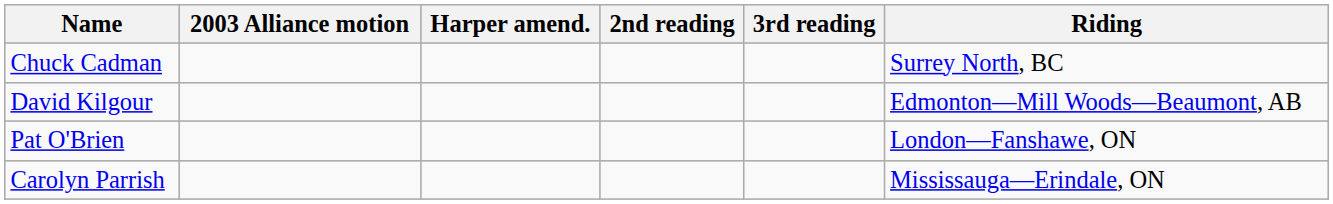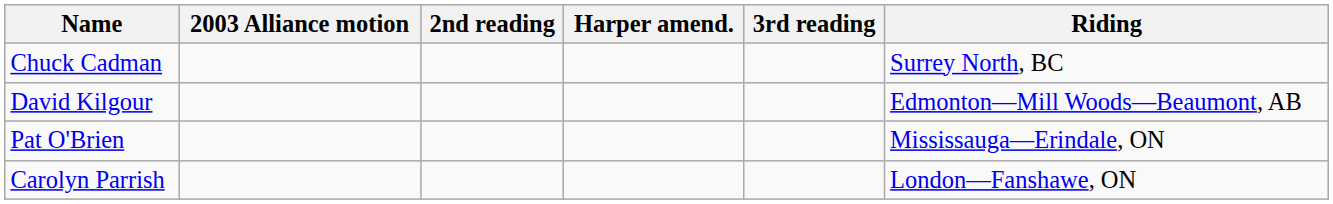 <table class="wikitable" width="98%">
 <tr>
 <th>Name</th>
 <th>2003 Alliance motion</th>
+<th>2nd reading</th>
 <th>Harper amend.</th>
-<th>2nd reading</th>
 <th>3rd reading</th>
 <th>Riding</th>
 </tr>
 <tr>
 <td><a href='#'>Chuck Cadman</a></td>
 <td></td>
 <td></td>
 <td></td>
 <td></td>
 <td><a href='#'>Surrey North</a>, BC</td>
 </tr>
 <tr>
 <td><a href='#'>David Kilgour</a></td>
 <td></td>
 <td></td>
 <td></td>
 <td></td>
 <td><a href='#'>Edmonton—Mill Woods—Beaumont</a>, AB</td>
 </tr>
 <tr>
 <td><a href='#'>Pat O'Brien</a></td>
 <td></td>
 <td></td>
 <td></td>
 <td></td>
-<td><a href='#'>London—Fanshawe</a>, ON</td>
+<td><a href='#'>Mississauga—Erindale</a>, ON</td>
 </tr>
 <tr>
 <td><a href='#'>Carolyn Parrish</a></td>
 <td></td>
 <td></td>
 <td></td>
 <td></td>
-<td><a href='#'>Mississauga—Erindale</a>, ON</td>
+<td><a href='#'>London—Fanshawe</a>, ON</td>
 </tr>
 </table>
